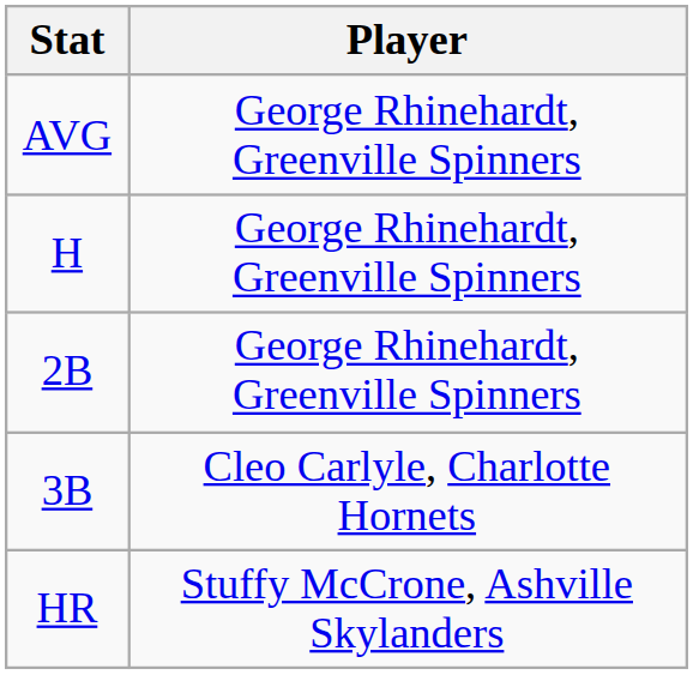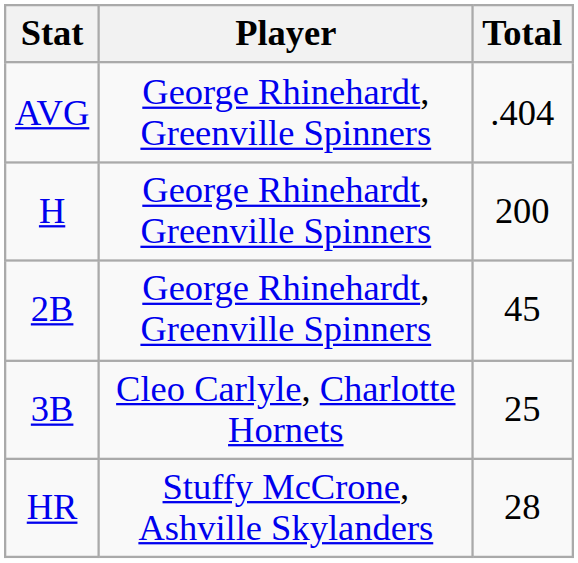 <table class="wikitable" width="40%" style="text-align:center;">
 <tr>
 <th width="5%">Stat</th>
 <th width="60%">Player</th>
+<th width="5%">Total</th>
 </tr>
 <tr>
 <td><a href='#'>AVG</a></td>
 <td><a href='#'>George Rhinehardt</a>, <a href='#'>Greenville Spinners</a></td>
+<td>.404</td>
 </tr>
 <tr>
 <td><a href='#'>H</a></td>
 <td><a href='#'>George Rhinehardt</a>, <a href='#'>Greenville Spinners</a></td>
+<td>200</td>
 </tr>
 <tr>
 <td><a href='#'>2B</a></td>
 <td><a href='#'>George Rhinehardt</a>, <a href='#'>Greenville Spinners</a></td>
+<td>45</td>
 </tr>
 <tr>
 <td><a href='#'>3B</a></td>
 <td><a href='#'>Cleo Carlyle</a>, <a href='#'>Charlotte Hornets</a></td>
+<td>25</td>
 </tr>
 <tr>
 <td><a href='#'>HR</a></td>
 <td><a href='#'>Stuffy McCrone</a>, <a href='#'>Ashville Skylanders</a></td>
+<td>28</td>
 </tr>
 </table>
